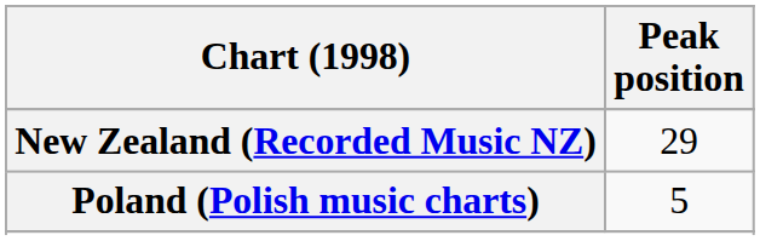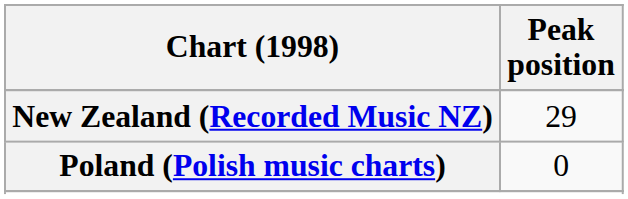 <table class="wikitable sortable plainrowheaders" style="text-align:center">
 <tr>
 <th scope="col">Chart (1998)</th>
 <th scope="col">Peak<br>position</th>
 </tr>
 <tr>
 </tr>
 <tr>
 <th scope="row">New Zealand (<a href='#'>Recorded Music NZ</a>)</th>
 <td>29</td>
 </tr>
 <tr>
 <th scope="row">Poland (<a href='#'>Polish music charts</a>)</th>
-<td>5</td>
+<td>0</td>
 </tr>
 <tr>
 </tr>
 <tr>
 </tr>
 </table>
